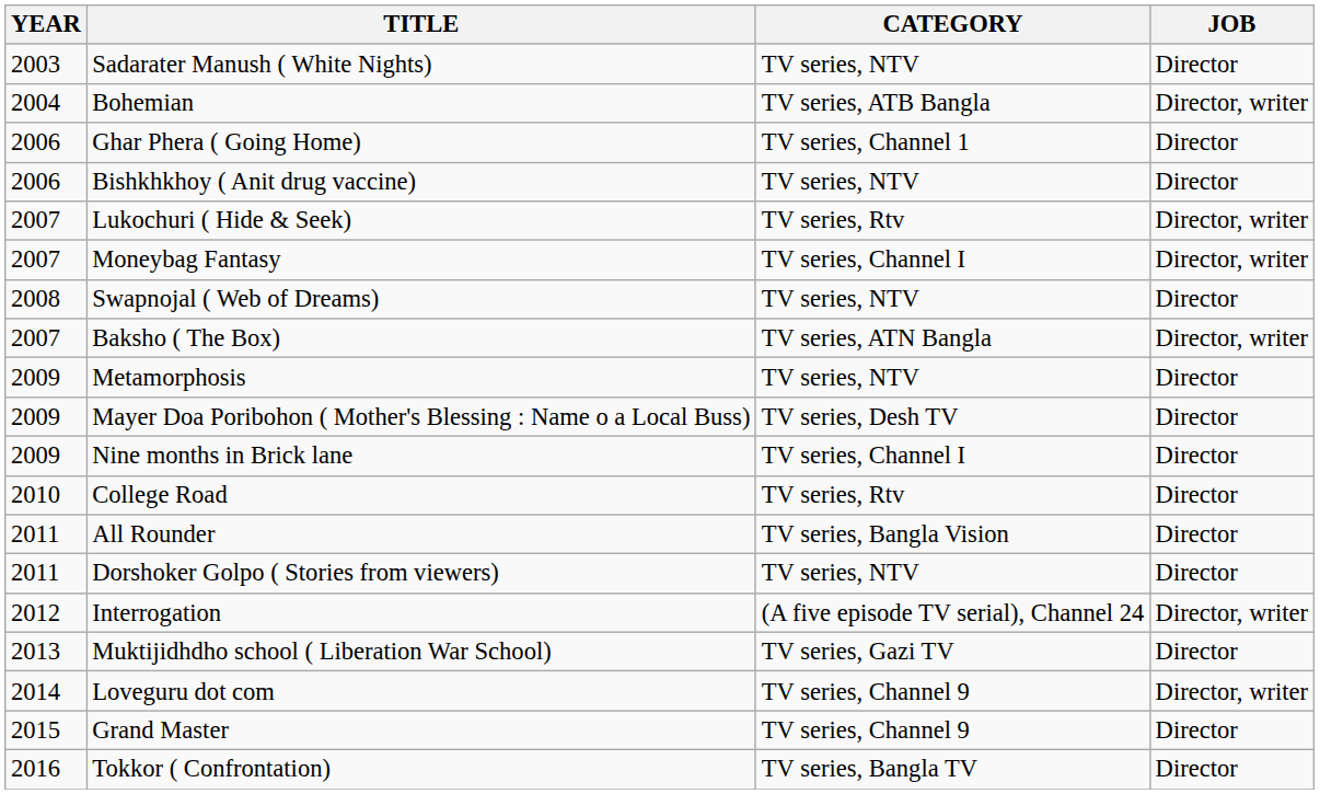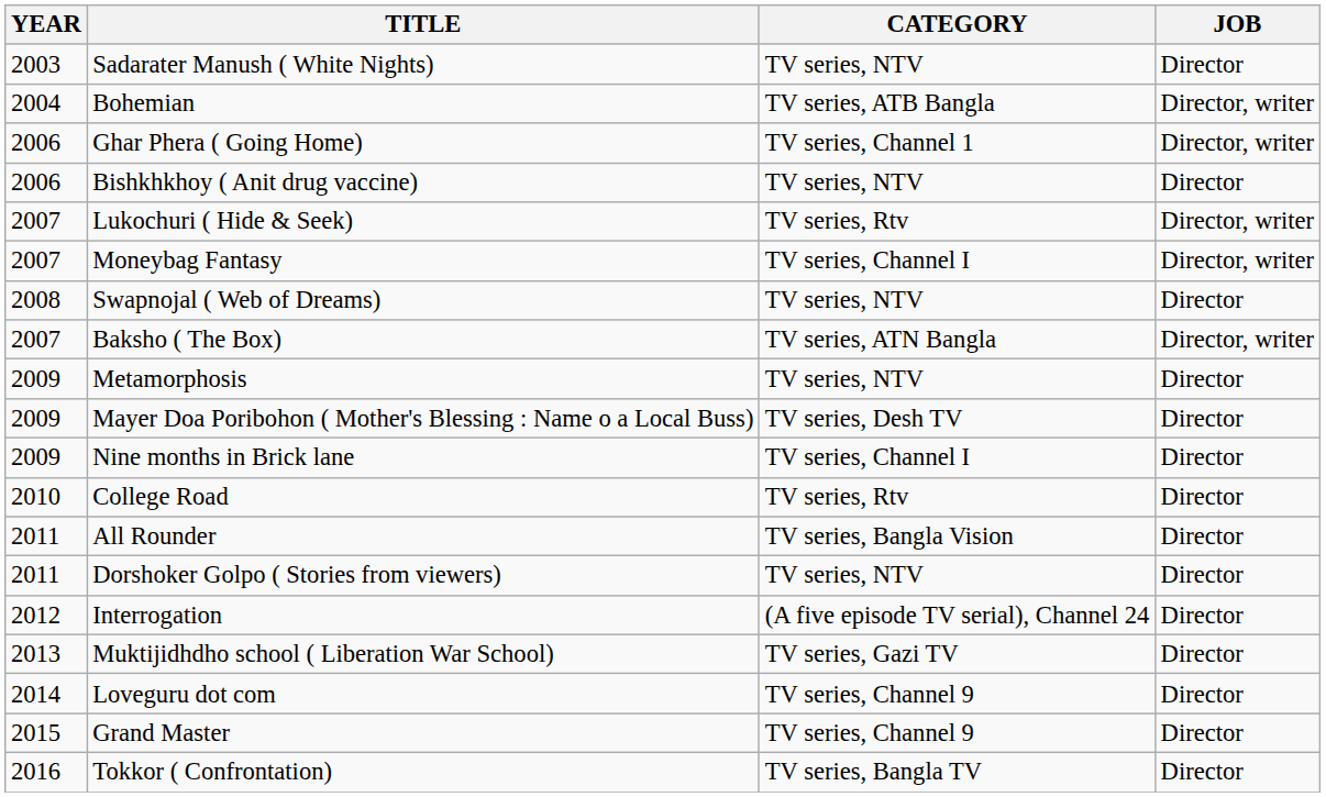 <table class="wikitable">
 <tr>
 <th>YEAR</th>
 <th>TITLE</th>
 <th>CATEGORY</th>
 <th>JOB</th>
 </tr>
 <tr>
 <td>2003</td>
 <td>Sadarater Manush ( White Nights)</td>
 <td>TV series, NTV</td>
 <td>Director</td>
 </tr>
 <tr>
 <td>2004</td>
 <td>Bohemian</td>
 <td>TV series, ATB Bangla</td>
 <td>Director, writer</td>
 </tr>
 <tr>
 <td>2006</td>
 <td>Ghar Phera ( Going Home)</td>
 <td>TV series, Channel 1</td>
-<td>Director</td>
+<td>Director, writer</td>
 </tr>
 <tr>
 <td>2006</td>
 <td>Bishkhkhoy ( Anit drug vaccine)</td>
 <td>TV series, NTV</td>
 <td>Director</td>
 </tr>
 <tr>
 <td>2007</td>
 <td>Lukochuri ( Hide & Seek)</td>
 <td>TV series, Rtv</td>
 <td>Director, writer</td>
 </tr>
 <tr>
 <td>2007</td>
 <td>Moneybag Fantasy</td>
 <td>TV series, Channel I</td>
 <td>Director, writer</td>
 </tr>
 <tr>
 <td>2008</td>
 <td>Swapnojal ( Web of Dreams)</td>
 <td>TV series, NTV</td>
 <td>Director</td>
 </tr>
 <tr>
 <td>2007</td>
 <td>Baksho ( The Box)</td>
 <td>TV series, ATN Bangla</td>
 <td>Director, writer</td>
 </tr>
 <tr>
 <td>2009</td>
 <td>Metamorphosis</td>
 <td>TV series, NTV</td>
 <td>Director</td>
 </tr>
 <tr>
 <td>2009</td>
 <td>Mayer Doa Poribohon ( Mother's Blessing : Name o a Local Buss)</td>
 <td>TV series, Desh TV</td>
 <td>Director</td>
 </tr>
 <tr>
 <td>2009</td>
 <td>Nine months in Brick lane</td>
 <td>TV series, Channel I</td>
 <td>Director</td>
 </tr>
 <tr>
 <td>2010</td>
 <td>College Road</td>
 <td>TV series, Rtv</td>
 <td>Director</td>
 </tr>
 <tr>
 <td>2011</td>
 <td>All Rounder</td>
 <td>TV series, Bangla Vision</td>
 <td>Director</td>
 </tr>
 <tr>
 <td>2011</td>
 <td>Dorshoker Golpo ( Stories from viewers)</td>
 <td>TV series, NTV</td>
 <td>Director</td>
 </tr>
 <tr>
 <td>2012</td>
 <td>Interrogation</td>
 <td>(A five episode TV serial), Channel 24</td>
-<td>Director, writer</td>
+<td>Director</td>
 </tr>
 <tr>
 <td>2013</td>
 <td>Muktijidhdho school ( Liberation War School)</td>
 <td>TV series, Gazi TV</td>
 <td>Director</td>
 </tr>
 <tr>
 <td>2014</td>
 <td>Loveguru dot com</td>
 <td>TV series, Channel 9</td>
-<td>Director, writer</td>
+<td>Director</td>
 </tr>
 <tr>
 <td>2015</td>
 <td>Grand Master</td>
 <td>TV series, Channel 9</td>
 <td>Director</td>
 </tr>
 <tr>
 <td>2016</td>
 <td>Tokkor ( Confrontation)</td>
 <td>TV series, Bangla TV</td>
 <td>Director</td>
 </tr>
 </table>
